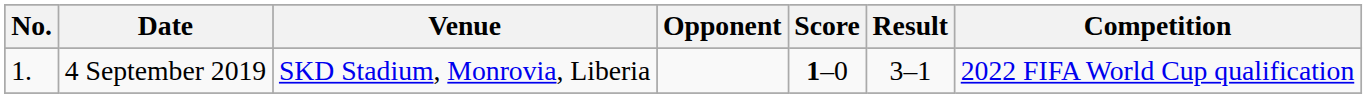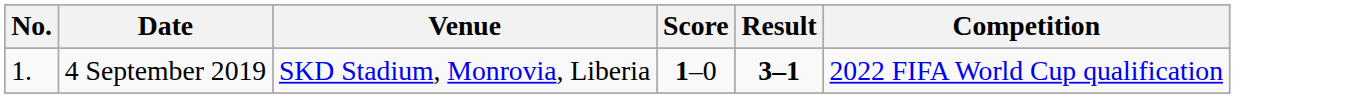 <table class="wikitable" style="font-size:100%;">
 <tr>
 <th>No.</th>
 <th>Date</th>
 <th>Venue</th>
-<th>Opponent</th>
 <th>Score</th>
 <th>Result</th>
 <th>Competition</th>
 </tr>
 <tr>
 <td>1.</td>
 <td>4 September 2019</td>
 <td><a href='#'>SKD Stadium</a>, <a href='#'>Monrovia</a>, Liberia</td>
-<td></td>
 <td align=center><strong>1</strong>–0</td>
-<td align=center>3–1</td>
+<td align=center><strong>3–1</strong></td>
 <td><a href='#'>2022 FIFA World Cup qualification</a></td>
 </tr>
 </table>
